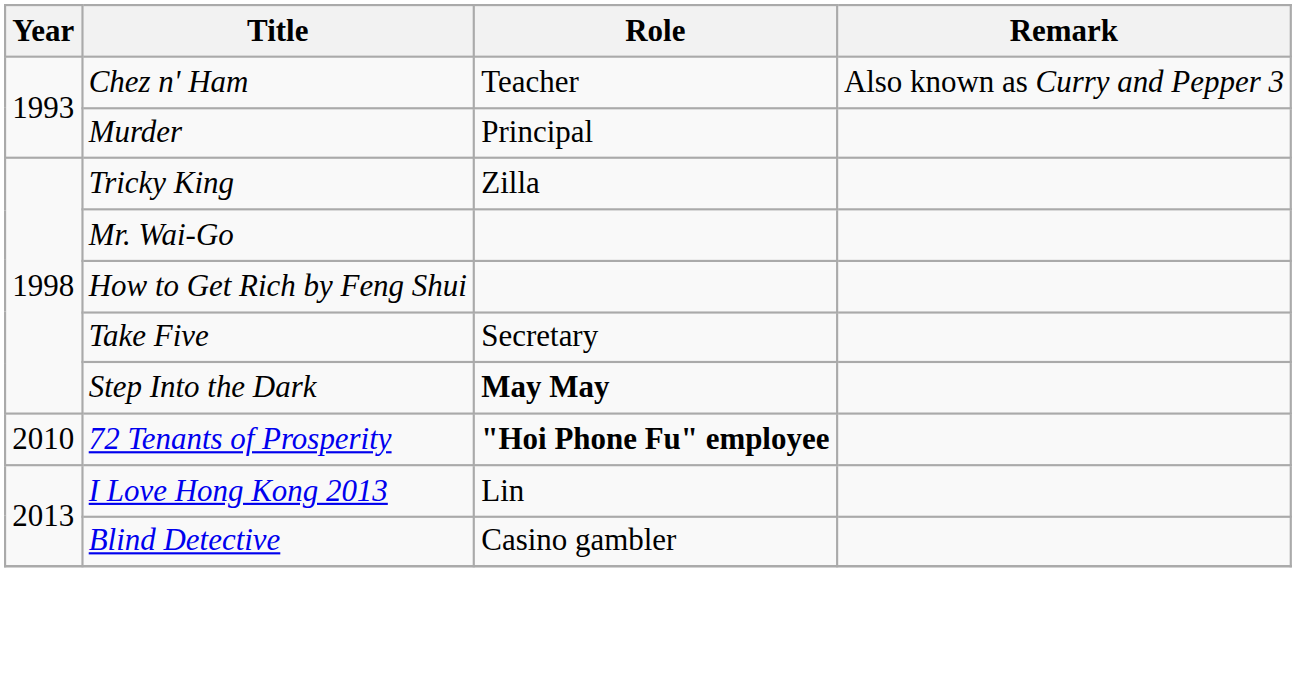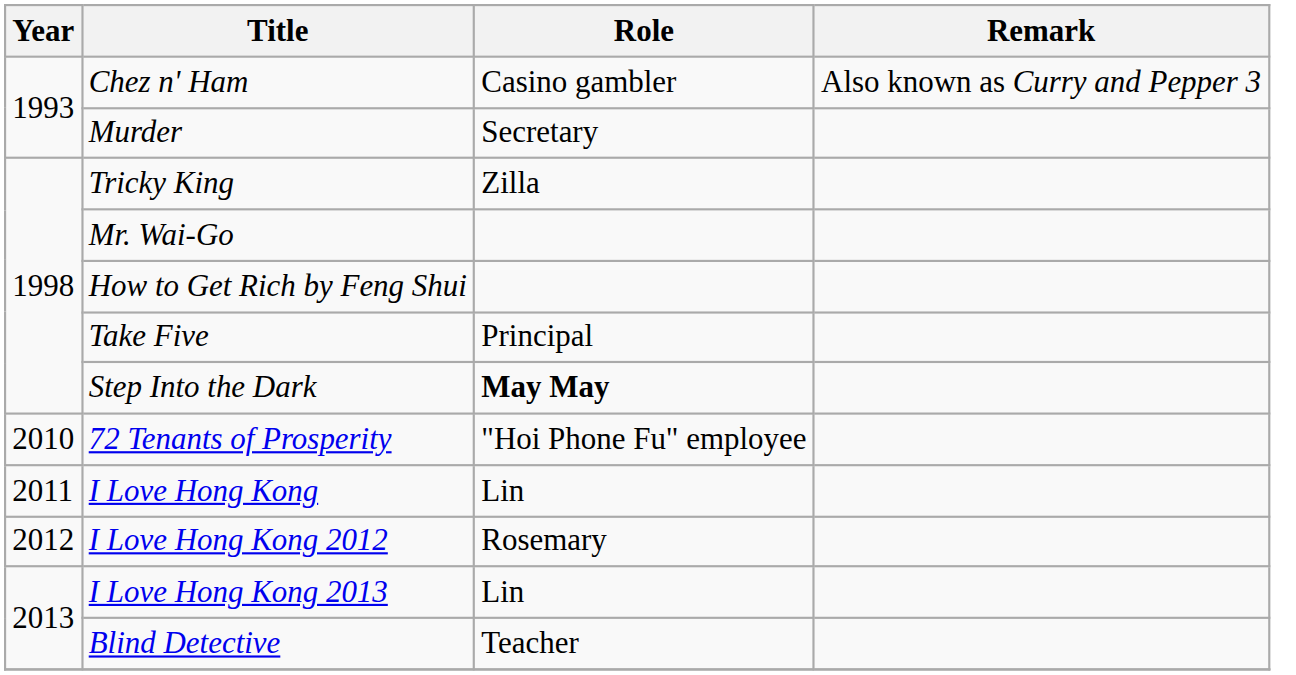 <table class="wikitable" style="font-size: 90%;">
 <tr>
 <th>Year</th>
 <th>Title</th>
 <th>Role</th>
 <th>Remark</th>
 </tr>
 <tr>
 <td rowspan="2">1993</td>
 <td><em>Chez n' Ham</em></td>
-<td>Teacher</td>
+<td>Casino gambler</td>
 <td>Also known as <em>Curry and Pepper 3</em></td>
 </tr>
 <tr>
 <td><em>Murder</em></td>
-<td>Principal</td>
+<td>Secretary</td>
 <td></td>
 </tr>
 <tr>
 <td rowspan="5">1998</td>
 <td><em>Tricky King</em></td>
 <td>Zilla</td>
 <td></td>
 </tr>
 <tr>
 <td><em>Mr. Wai-Go</em></td>
 <td></td>
 <td></td>
 </tr>
 <tr>
 <td><em>How to Get Rich by Feng Shui</em></td>
 <td></td>
 <td></td>
 </tr>
 <tr>
 <td><em>Take Five</em></td>
-<td>Secretary</td>
+<td>Principal</td>
 <td></td>
 </tr>
 <tr>
 <td><em>Step Into the Dark</em></td>
 <td><strong>May May</strong></td>
 <td></td>
 </tr>
 <tr>
 <td rowspan="1">2010</td>
 <td><em><a href='#'>72 Tenants of Prosperity</a></em></td>
-<td><strong>"Hoi Phone Fu" employee</strong></td>
+<td>"Hoi Phone Fu" employee</td>
+<td></td>
+</tr>
+<tr>
+<td rowspan="1">2011</td>
+<td><em><a href='#'>I Love Hong Kong</a></em></td>
+<td>Lin</td>
+<td></td>
+</tr>
+<tr>
+<td rowspan="1">2012</td>
+<td><em><a href='#'>I Love Hong Kong 2012</a></em></td>
+<td>Rosemary</td>
 <td></td>
 </tr>
 <tr>
 <td rowspan="2">2013</td>
 <td><em><a href='#'>I Love Hong Kong 2013</a></em></td>
 <td>Lin</td>
 <td></td>
 </tr>
 <tr>
 <td><em><a href='#'>Blind Detective</a></em></td>
-<td>Casino gambler</td>
+<td>Teacher</td>
 <td></td>
 </tr>
 <tr>
 </tr>
 </table>
